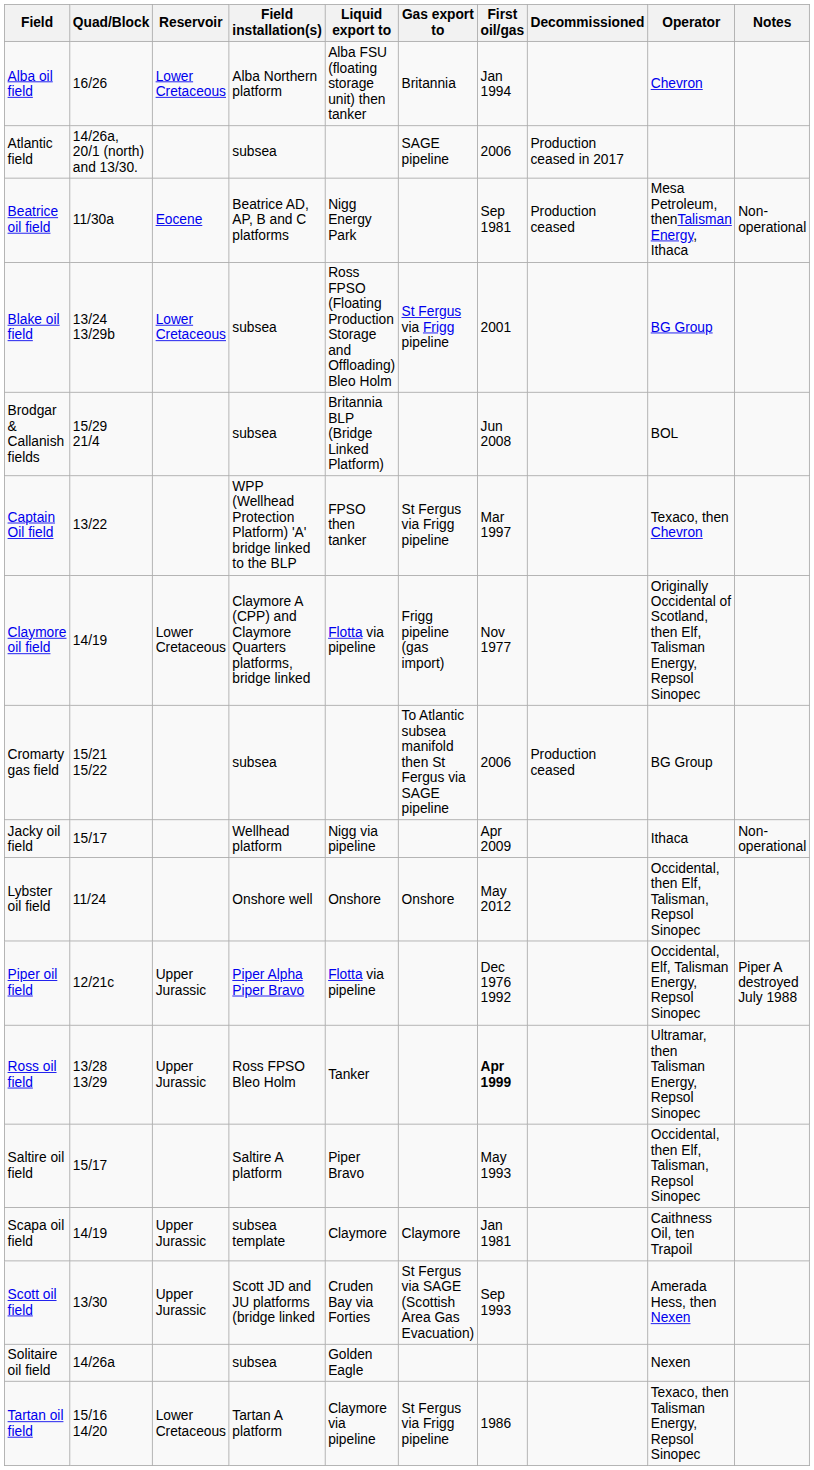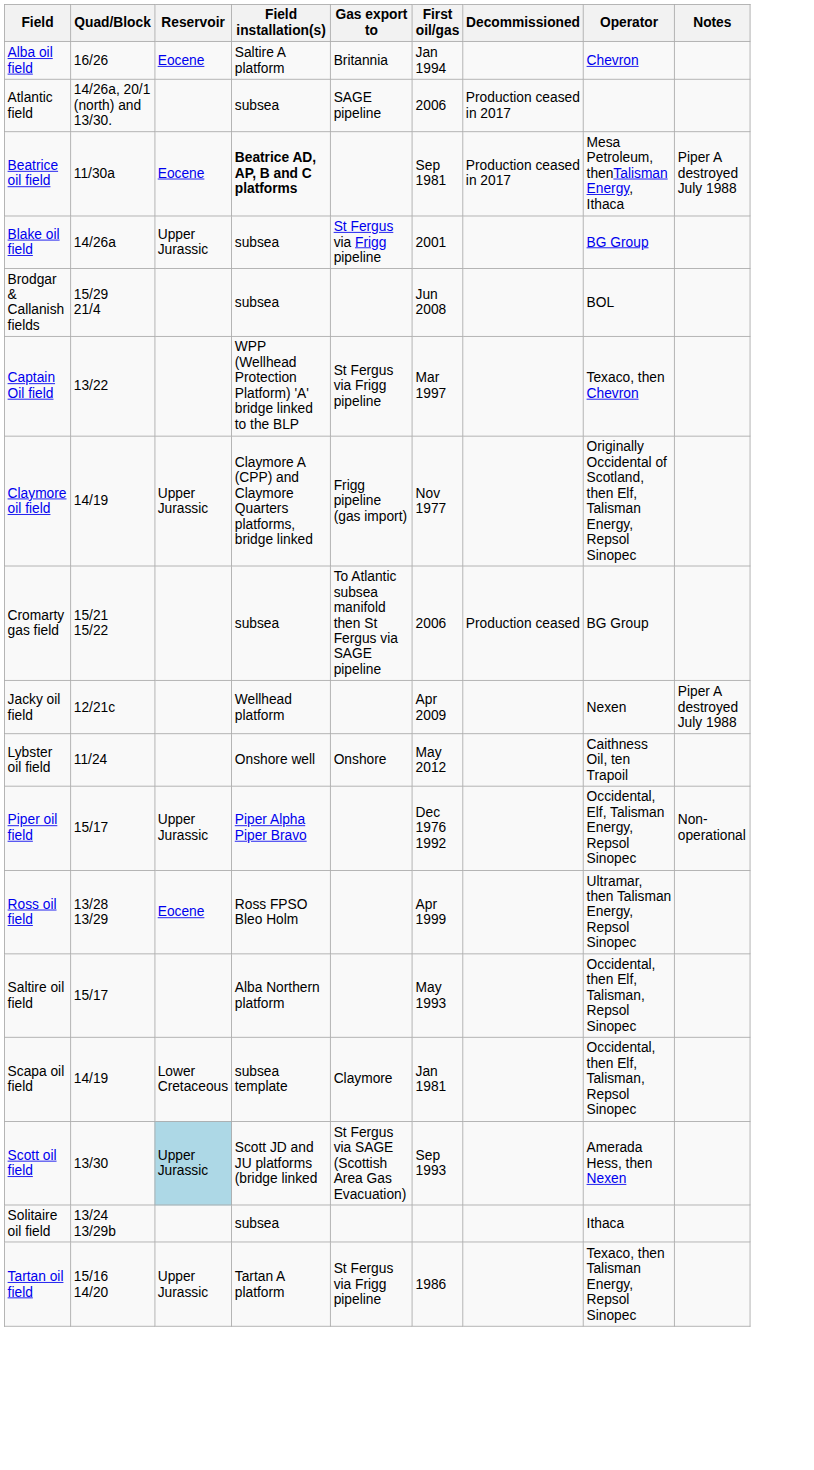 <table class="wikitable">
 <tr>
 <th>Field</th>
 <th>Quad/Block</th>
 <th>Reservoir</th>
 <th>Field installation(s)</th>
-<th>Liquid export to</th>
 <th>Gas export to</th>
 <th>First oil/gas</th>
 <th>Decommissioned</th>
 <th>Operator</th>
 <th>Notes</th>
 </tr>
 <tr>
 <td><a href='#'>Alba oil field</a></td>
 <td>16/26</td>
-<td><a href='#'>Lower Cretaceous</a></td>
-<td>Alba Northern platform</td>
-<td>Alba FSU (floating storage unit) then tanker</td>
+<td><a href='#'>Eocene</a></td>
+<td>Saltire A platform</td>
 <td>Britannia</td>
 <td>Jan 1994</td>
 <td></td>
 <td><a href='#'>Chevron</a></td>
 <td></td>
 </tr>
 <tr>
 <td>Atlantic field</td>
 <td>14/26a, 20/1 (north) and 13/30.</td>
 <td></td>
 <td>subsea</td>
-<td></td>
 <td>SAGE pipeline</td>
 <td>2006</td>
 <td>Production ceased in 2017</td>
 <td></td>
 <td></td>
 </tr>
 <tr>
 <td><a href='#'>Beatrice oil field</a></td>
 <td>11/30a</td>
 <td><a href='#'>Eocene</a></td>
-<td>Beatrice AD, AP, B and C platforms</td>
-<td>Nigg Energy Park</td>
+<td><strong>Beatrice AD, AP, B and C platforms</strong></td>
 <td></td>
 <td>Sep 1981</td>
-<td>Production ceased</td>
+<td>Production ceased in 2017</td>
 <td>Mesa Petroleum, then<a href='#'>Talisman Energy</a>, Ithaca</td>
-<td>Non-operational</td>
+<td>Piper A destroyed July 1988</td>
 </tr>
 <tr>
 <td><a href='#'>Blake oil field</a></td>
-<td>13/24<br>13/29b</td>
-<td><a href='#'>Lower Cretaceous</a></td>
+<td>14/26a</td>
+<td>Upper Jurassic</td>
 <td>subsea</td>
-<td>Ross FPSO (Floating Production Storage and Offloading) Bleo Holm</td>
 <td><a href='#'>St Fergus</a> via <a href='#'>Frigg</a> pipeline</td>
 <td>2001</td>
 <td></td>
 <td><a href='#'>BG Group</a></td>
 <td></td>
 </tr>
 <tr>
 <td>Brodgar & Callanish fields</td>
 <td>15/29<br>21/4</td>
 <td></td>
 <td>subsea</td>
-<td>Britannia BLP (Bridge Linked Platform)</td>
 <td></td>
 <td>Jun 2008</td>
 <td></td>
 <td>BOL</td>
 <td></td>
 </tr>
 <tr>
 <td><a href='#'>Captain Oil field</a></td>
 <td>13/22</td>
 <td></td>
 <td>WPP (Wellhead Protection Platform) 'A' bridge linked to the BLP</td>
-<td>FPSO then tanker</td>
 <td>St Fergus via Frigg pipeline</td>
 <td>Mar 1997</td>
 <td></td>
 <td>Texaco, then <a href='#'>Chevron</a></td>
 <td></td>
 </tr>
 <tr>
 <td><a href='#'>Claymore oil field</a></td>
 <td>14/19</td>
-<td>Lower Cretaceous</td>
+<td>Upper Jurassic</td>
 <td>Claymore A (CPP) and Claymore Quarters platforms, bridge linked</td>
-<td><a href='#'>Flotta</a> via pipeline</td>
 <td>Frigg pipeline (gas import)</td>
 <td>Nov 1977</td>
 <td></td>
 <td>Originally Occidental of Scotland, then Elf, Talisman Energy, Repsol Sinopec</td>
 <td></td>
 </tr>
 <tr>
 <td>Cromarty gas field</td>
 <td>15/21<br>15/22</td>
 <td></td>
 <td>subsea</td>
-<td></td>
 <td>To Atlantic subsea manifold then St Fergus via SAGE pipeline</td>
 <td>2006</td>
 <td>Production ceased</td>
 <td>BG Group</td>
 <td></td>
 </tr>
 <tr>
 <td>Jacky oil field</td>
-<td>15/17</td>
+<td>12/21c</td>
 <td></td>
 <td>Wellhead platform</td>
-<td>Nigg via pipeline</td>
 <td></td>
 <td>Apr 2009</td>
 <td></td>
-<td>Ithaca</td>
-<td>Non-operational</td>
+<td>Nexen</td>
+<td>Piper A destroyed July 1988</td>
 </tr>
 <tr>
 <td>Lybster oil field</td>
 <td>11/24</td>
 <td></td>
 <td>Onshore well</td>
 <td>Onshore</td>
-<td>Onshore</td>
 <td>May 2012</td>
 <td></td>
-<td>Occidental, then Elf, Talisman, Repsol Sinopec</td>
+<td>Caithness Oil, ten Trapoil</td>
 <td></td>
 </tr>
 <tr>
 <td><a href='#'>Piper oil field</a></td>
-<td>12/21c</td>
+<td>15/17</td>
 <td>Upper Jurassic</td>
 <td><a href='#'>Piper Alpha</a><br><a href='#'>Piper Bravo</a></td>
-<td><a href='#'>Flotta</a> via pipeline</td>
 <td></td>
 <td>Dec 1976<br>1992</td>
 <td></td>
 <td>Occidental, Elf, Talisman Energy, Repsol Sinopec</td>
-<td>Piper A destroyed July 1988</td>
+<td>Non-operational</td>
 </tr>
 <tr>
 <td><a href='#'>Ross oil field</a></td>
 <td>13/28<br>13/29</td>
-<td>Upper Jurassic</td>
+<td><a href='#'>Eocene</a></td>
 <td>Ross FPSO Bleo Holm</td>
-<td>Tanker</td>
 <td></td>
-<td><strong>Apr 1999</strong></td>
+<td>Apr 1999</td>
 <td></td>
 <td>Ultramar, then Talisman Energy, Repsol Sinopec</td>
 <td></td>
 </tr>
 <tr>
 <td>Saltire oil field</td>
 <td>15/17</td>
 <td></td>
-<td>Saltire A platform</td>
-<td>Piper Bravo</td>
+<td>Alba Northern platform</td>
 <td></td>
 <td>May 1993</td>
 <td></td>
 <td>Occidental, then Elf, Talisman, Repsol Sinopec</td>
 <td></td>
 </tr>
 <tr>
 <td>Scapa oil field</td>
 <td>14/19</td>
-<td>Upper Jurassic</td>
+<td>Lower Cretaceous</td>
 <td>subsea template</td>
-<td>Claymore</td>
 <td>Claymore</td>
 <td>Jan 1981</td>
 <td></td>
-<td>Caithness Oil, ten Trapoil</td>
+<td>Occidental, then Elf, Talisman, Repsol Sinopec</td>
 <td></td>
 </tr>
 <tr>
 <td><a href='#'>Scott oil field</a></td>
 <td>13/30</td>
-<td>Upper Jurassic</td>
+<td style="background: lightblue;">Upper Jurassic</td>
 <td>Scott JD and JU platforms (bridge linked</td>
-<td>Cruden Bay via Forties</td>
 <td>St Fergus via SAGE (Scottish Area Gas Evacuation)</td>
 <td>Sep 1993</td>
 <td></td>
 <td>Amerada Hess, then <a href='#'>Nexen</a></td>
 <td></td>
 </tr>
 <tr>
 <td>Solitaire oil field</td>
-<td>14/26a</td>
+<td>13/24<br>13/29b</td>
 <td></td>
 <td>subsea</td>
-<td>Golden Eagle</td>
 <td></td>
 <td></td>
 <td></td>
-<td>Nexen</td>
+<td>Ithaca</td>
 <td></td>
 </tr>
 <tr>
 <td><a href='#'>Tartan oil field</a></td>
 <td>15/16<br>14/20</td>
-<td>Lower Cretaceous</td>
+<td>Upper Jurassic</td>
 <td>Tartan A platform</td>
-<td>Claymore via pipeline</td>
 <td>St Fergus via Frigg pipeline</td>
 <td>1986</td>
 <td></td>
 <td>Texaco, then Talisman Energy, Repsol Sinopec</td>
 <td></td>
 </tr>
 </table>
